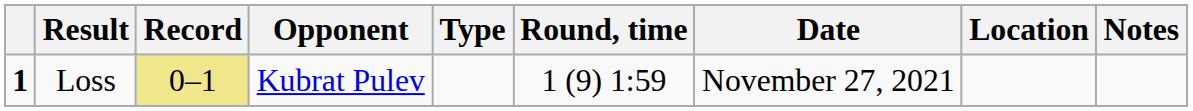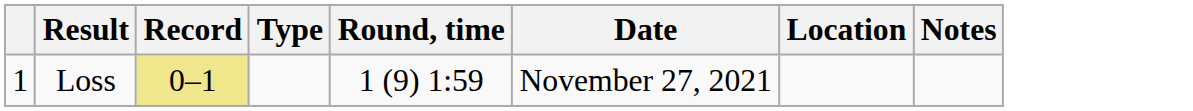 <table class="wikitable" style="text-align:center">
 <tr>
 <th></th>
 <th>Result</th>
 <th>Record</th>
-<th>Opponent</th>
 <th>Type</th>
 <th>Round, time</th>
 <th>Date</th>
 <th>Location</th>
 <th>Notes</th>
 </tr>
 <tr>
-<td><strong>1</strong></td>
+<td>1</td>
 <td>Loss</td>
 <td style="background: khaki;">0–1</td>
-<td style="text-align:left;"><a href='#'>Kubrat Pulev</a></td>
 <td></td>
 <td>1 (9) 1:59</td>
 <td>November 27, 2021 </td>
 <td style="text-align:left;"></td>
 <td></td>
 </tr>
 </table>
